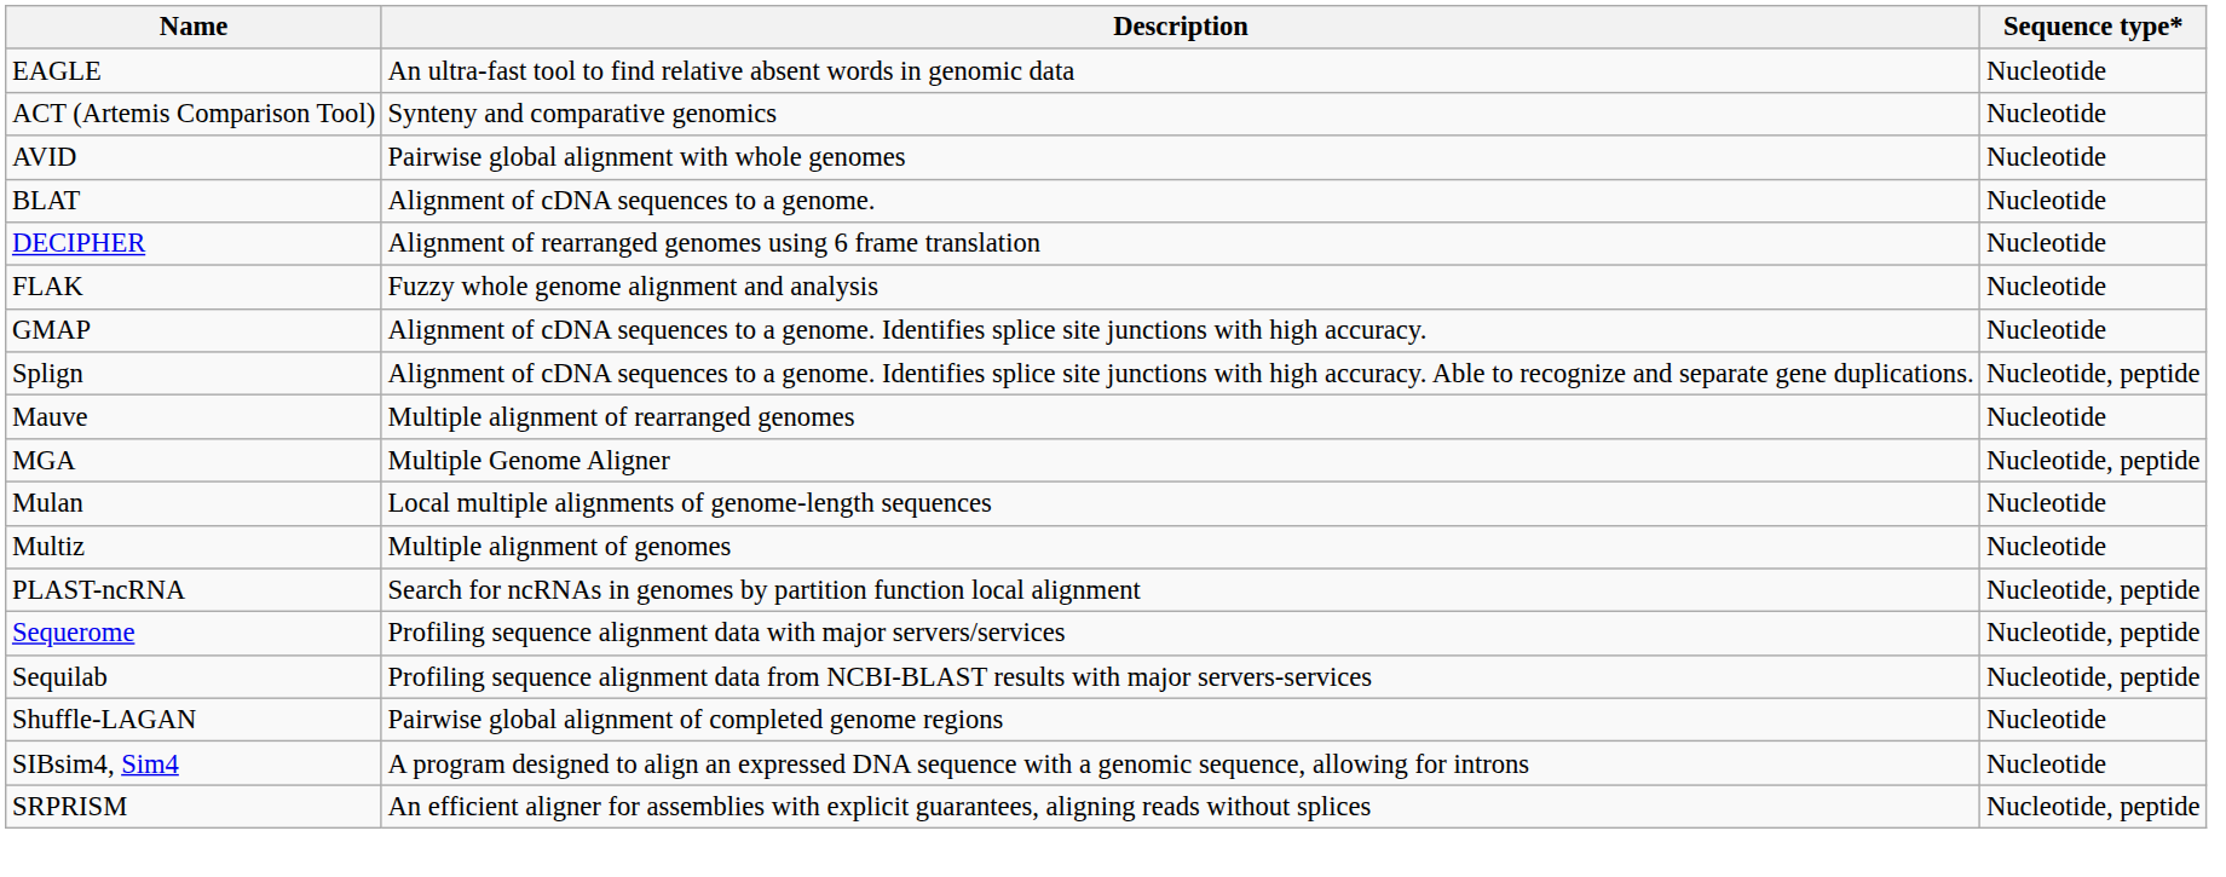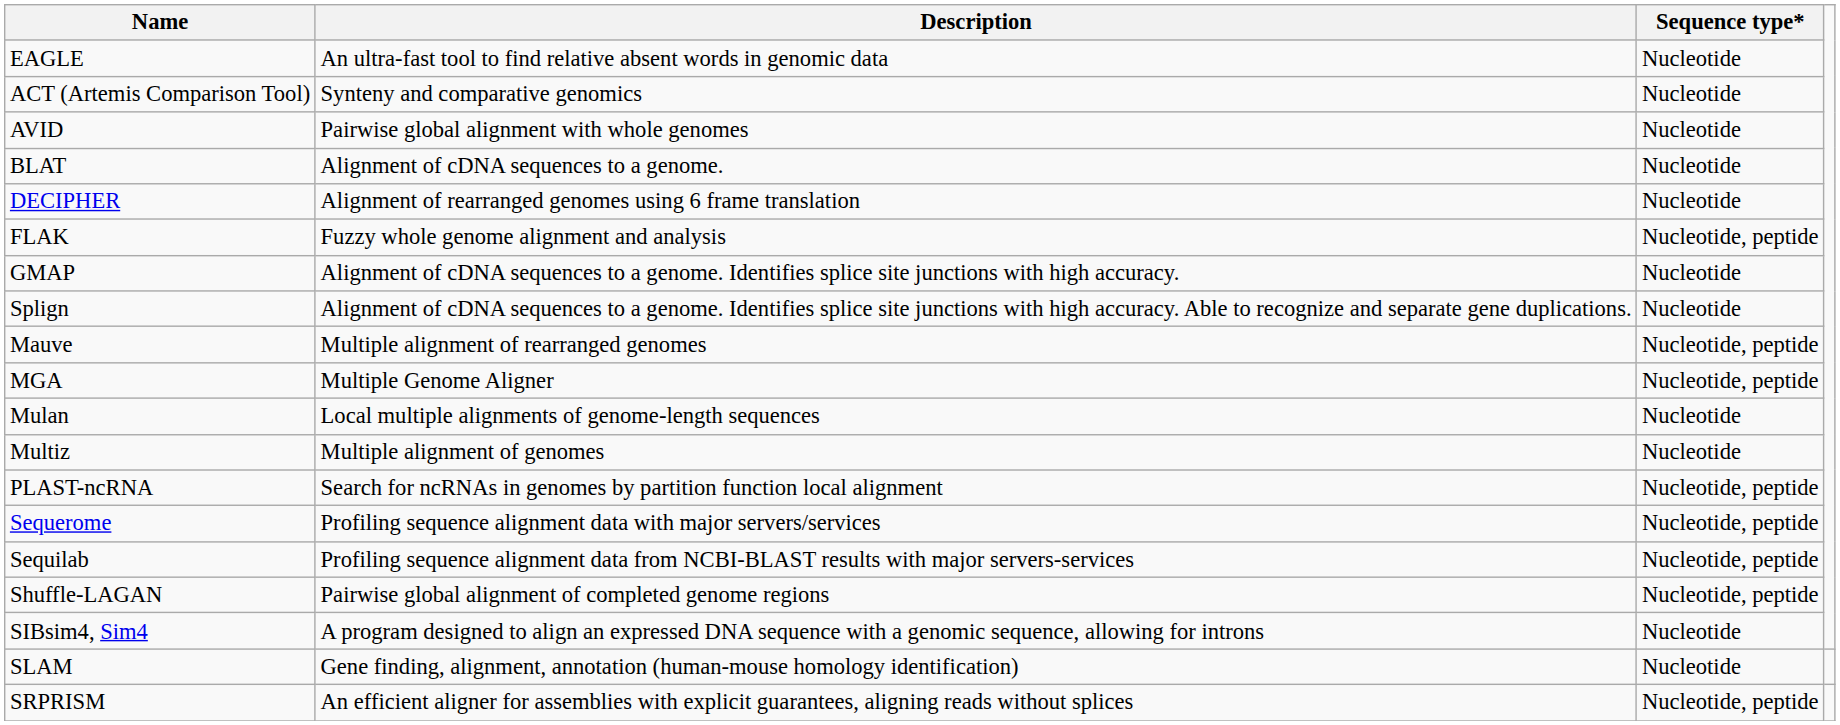 <table class="wikitable sortable">
 <tr>
 <th>Name</th>
 <th>Description</th>
 <th>Sequence type*</th>
 </tr>
 <tr>
 <td>EAGLE </td>
 <td>An ultra-fast tool to find relative absent words in genomic data</td>
 <td>Nucleotide</td>
 </tr>
 <tr>
 <td>ACT (Artemis Comparison Tool)</td>
 <td>Synteny and comparative genomics</td>
 <td>Nucleotide</td>
 </tr>
 <tr>
 <td>AVID</td>
 <td>Pairwise global alignment with whole genomes</td>
 <td>Nucleotide</td>
 </tr>
 <tr>
 <td>BLAT</td>
 <td>Alignment of cDNA sequences to a genome.</td>
 <td>Nucleotide</td>
 </tr>
 <tr>
 <td><a href='#'>DECIPHER</a></td>
 <td>Alignment of rearranged genomes using 6 frame translation</td>
 <td>Nucleotide</td>
 </tr>
 <tr>
 <td>FLAK</td>
 <td>Fuzzy whole genome alignment and analysis</td>
-<td>Nucleotide</td>
+<td>Nucleotide, peptide</td>
 </tr>
 <tr>
 <td>GMAP</td>
 <td>Alignment of cDNA sequences to a genome.  Identifies splice site junctions with high accuracy.</td>
 <td>Nucleotide</td>
 </tr>
 <tr>
 <td>Splign</td>
 <td>Alignment of cDNA sequences to a genome.  Identifies splice site junctions with high accuracy. Able to recognize and separate gene duplications.</td>
-<td>Nucleotide, peptide</td>
+<td>Nucleotide</td>
 </tr>
 <tr>
 <td>Mauve</td>
 <td>Multiple alignment of rearranged genomes</td>
-<td>Nucleotide</td>
+<td>Nucleotide, peptide</td>
 </tr>
 <tr>
 <td>MGA</td>
 <td>Multiple Genome Aligner</td>
 <td>Nucleotide, peptide</td>
 </tr>
 <tr>
 <td>Mulan</td>
 <td>Local multiple alignments of genome-length sequences</td>
 <td>Nucleotide</td>
 </tr>
 <tr>
 <td>Multiz</td>
 <td>Multiple alignment of genomes</td>
 <td>Nucleotide</td>
 </tr>
 <tr>
 <td>PLAST-ncRNA</td>
 <td>Search for ncRNAs in genomes by partition function local alignment</td>
 <td>Nucleotide, peptide</td>
 </tr>
 <tr>
 <td><a href='#'>Sequerome</a></td>
 <td>Profiling sequence alignment data with major servers/services</td>
 <td>Nucleotide, peptide</td>
 </tr>
 <tr>
 <td>Sequilab</td>
 <td>Profiling sequence alignment data from NCBI-BLAST results with major servers-services</td>
 <td>Nucleotide, peptide</td>
 </tr>
 <tr>
 <td>Shuffle-LAGAN</td>
 <td>Pairwise global alignment of completed genome regions</td>
-<td>Nucleotide</td>
+<td>Nucleotide, peptide</td>
 </tr>
 <tr>
 <td>SIBsim4, <a href='#'>Sim4</a></td>
 <td>A program designed to align an expressed DNA sequence with a genomic sequence, allowing for introns</td>
 <td>Nucleotide</td>
 </tr>
 <tr>
+<td>SLAM</td>
+<td>Gene finding, alignment, annotation (human-mouse homology identification)</td>
+<td>Nucleotide</td>
+<td></td>
+</tr>
+<tr>
 <td>SRPRISM</td>
 <td>An efficient aligner for assemblies with explicit guarantees, aligning reads without splices</td>
 <td>Nucleotide, peptide</td>
 </tr>
 </table>
